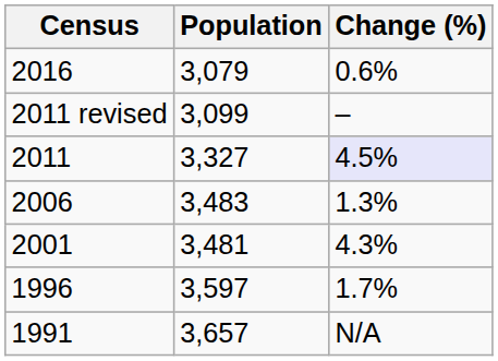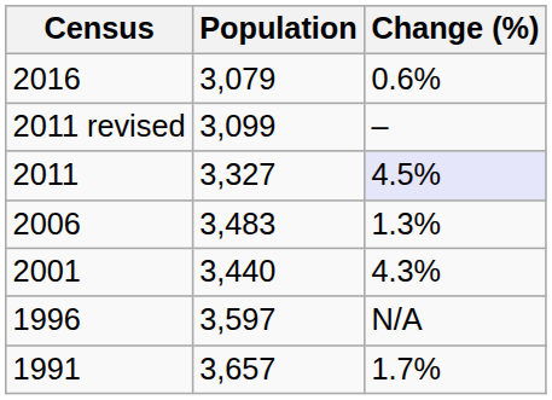 <table class="wikitable">
 <tr>
 <th>Census</th>
 <th>Population</th>
 <th>Change (%)</th>
 </tr>
 <tr>
 <td>2016</td>
 <td>3,079</td>
 <td>0.6%</td>
 </tr>
 <tr>
 <td>2011 revised</td>
 <td>3,099</td>
 <td>–</td>
 </tr>
 <tr>
 <td>2011</td>
 <td>3,327</td>
 <td style="background: lavender;">4.5%</td>
 </tr>
 <tr>
 <td>2006</td>
 <td>3,483</td>
 <td>1.3%</td>
 </tr>
 <tr>
 <td>2001</td>
-<td>3,481</td>
+<td>3,440</td>
 <td>4.3%</td>
 </tr>
 <tr>
 <td>1996</td>
 <td>3,597</td>
-<td>1.7%</td>
+<td>N/A</td>
 </tr>
 <tr>
 <td>1991</td>
 <td>3,657</td>
-<td>N/A</td>
+<td>1.7%</td>
 </tr>
 </table>
